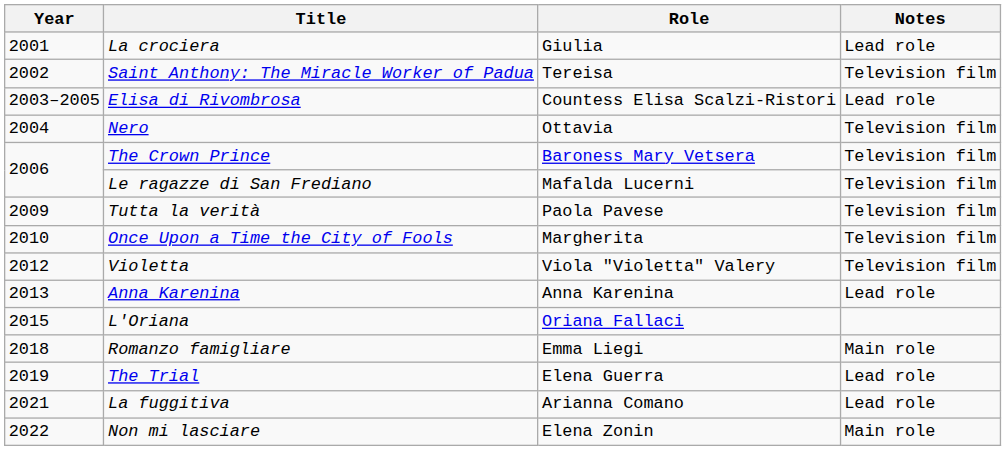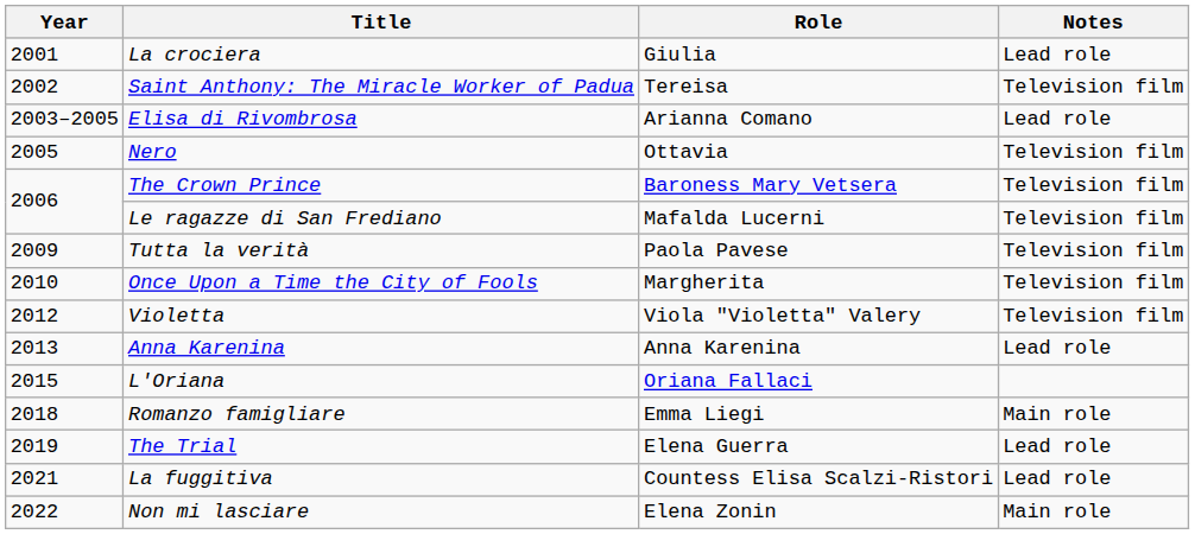 <table class="wikitable plainrowheaders sortable">
 <tr>
 <th scope="col">Year</th>
 <th scope="col">Title</th>
 <th scope="col">Role</th>
 <th scope="col" class="unsortable">Notes</th>
 </tr>
 <tr>
 <td>2001</td>
 <td><em>La crociera</em></td>
 <td>Giulia</td>
 <td>Lead role</td>
 </tr>
 <tr>
 <td>2002</td>
 <td><em><a href='#'>Saint Anthony: The Miracle Worker of Padua</a></em></td>
 <td>Tereisa</td>
 <td>Television film</td>
 </tr>
 <tr>
 <td>2003–2005</td>
 <td><em><a href='#'>Elisa di Rivombrosa</a></em></td>
-<td>Countess Elisa Scalzi-Ristori</td>
+<td>Arianna Comano</td>
 <td>Lead role</td>
 </tr>
 <tr>
-<td>2004</td>
+<td>2005</td>
 <td><em><a href='#'>Nero</a></em></td>
 <td>Ottavia</td>
 <td>Television film</td>
 </tr>
 <tr>
 <td rowspan="2">2006</td>
 <td><em><a href='#'>The Crown Prince</a></em></td>
 <td><a href='#'>Baroness Mary Vetsera</a></td>
 <td>Television film</td>
 </tr>
 <tr>
 <td><em>Le ragazze di San Frediano</em></td>
 <td>Mafalda Lucerni</td>
 <td>Television film</td>
 </tr>
 <tr>
 <td>2009</td>
 <td><em>Tutta la verità</em></td>
 <td>Paola Pavese</td>
 <td>Television film</td>
 </tr>
 <tr>
 <td>2010</td>
 <td><em><a href='#'>Once Upon a Time the City of Fools</a></em></td>
 <td>Margherita</td>
 <td>Television film</td>
 </tr>
 <tr>
 <td>2012</td>
 <td><em>Violetta</em></td>
 <td>Viola "Violetta" Valery</td>
 <td>Television film</td>
 </tr>
 <tr>
 <td>2013</td>
 <td><em><a href='#'>Anna Karenina</a></em></td>
 <td>Anna Karenina</td>
 <td>Lead role</td>
 </tr>
 <tr>
 <td>2015</td>
 <td><em>L'Oriana</em></td>
 <td><a href='#'>Oriana Fallaci</a></td>
 <td></td>
 </tr>
 <tr>
 <td>2018</td>
 <td><em>Romanzo famigliare</em></td>
 <td>Emma Liegi</td>
 <td>Main role</td>
 </tr>
 <tr>
 <td>2019</td>
 <td><em><a href='#'>The Trial</a></em></td>
 <td>Elena Guerra</td>
 <td>Lead role</td>
 </tr>
 <tr>
 <td>2021</td>
 <td><em>La fuggitiva</em></td>
-<td>Arianna Comano</td>
+<td>Countess Elisa Scalzi-Ristori</td>
 <td>Lead role</td>
 </tr>
 <tr>
 <td>2022</td>
 <td><em>Non mi lasciare</em></td>
 <td>Elena Zonin</td>
 <td>Main role</td>
 </tr>
 </table>
